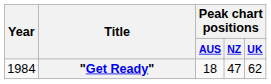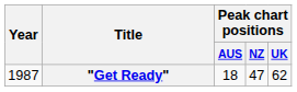 <table class="wikitable plainrowheaders" style="text-align:center;" border="1">
 <tr>
 <th scope="col" rowspan="2">Year</th>
 <th scope="col" rowspan="2" style="width:12em;">Title</th>
 <th scope="col" colspan="3">Peak chart<br>positions</th>
 </tr>
 <tr>
 <th scope="col" style="text-align:center;"><small><a href='#'>AUS</a></small><br></th>
 <th scope="col" style="text-align:center;"><small><a href='#'>NZ</a></small><br></th>
 <th scope="col" style="text-align:center;"><small><a href='#'>UK</a></small><br></th>
 </tr>
 <tr>
-<td>1984</td>
+<td>1987</td>
 <th scope="row">"<a href='#'>Get Ready</a>"</th>
 <td style="text-align:center;">18</td>
 <td style="text-align:center;">47</td>
 <td style="text-align:center;">62</td>
 </tr>
 </table>
